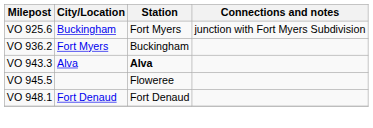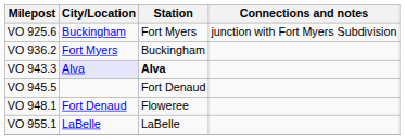 <table class="wikitable">
 <tr>
 <th>Milepost</th>
 <th>City/Location</th>
 <th>Station</th>
 <th>Connections and notes</th>
 </tr>
 <tr>
 <td>VO 925.6</td>
 <td><a href='#'>Buckingham</a></td>
 <td>Fort Myers</td>
 <td>junction with Fort Myers Subdivision</td>
 </tr>
 <tr>
 <td>VO 936.2</td>
 <td><a href='#'>Fort Myers</a></td>
 <td>Buckingham</td>
 <td></td>
 </tr>
 <tr>
 <td>VO 943.3</td>
-<td><a href='#'>Alva</a></td>
+<td style="background: lavender;"><a href='#'>Alva</a></td>
 <td><strong>Alva</strong></td>
 <td></td>
 </tr>
 <tr>
 <td>VO 945.5</td>
 <td></td>
-<td>Floweree</td>
+<td>Fort Denaud</td>
 <td></td>
 </tr>
 <tr>
 <td>VO 948.1</td>
 <td><a href='#'>Fort Denaud</a></td>
-<td>Fort Denaud</td>
+<td>Floweree</td>
+<td></td>
+</tr>
+<tr>
+<td>VO 955.1</td>
+<td><a href='#'>LaBelle</a></td>
+<td>LaBelle</td>
 <td></td>
 </tr>
 <tr>
 </tr>
 </table>
